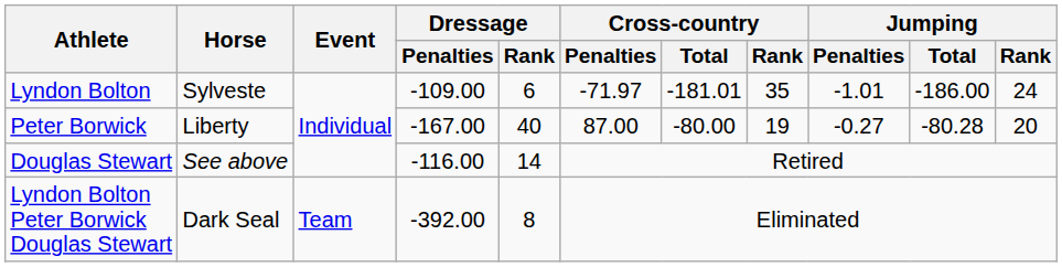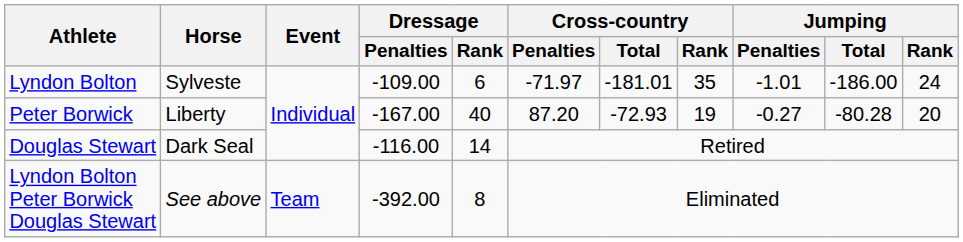 <table class=wikitable style=font-size:90%;text-align:center>
 <tr>
 <th rowspan=2>Athlete</th>
 <th rowspan=2>Horse</th>
 <th rowspan=2>Event</th>
 <th colspan=2>Dressage</th>
 <th colspan=3>Cross-country</th>
 <th colspan=3>Jumping</th>
 </tr>
 <tr style=font-size:95%>
 <th>Penalties</th>
 <th>Rank</th>
 <th>Penalties</th>
 <th>Total</th>
 <th>Rank</th>
 <th>Penalties</th>
 <th>Total</th>
 <th>Rank</th>
 </tr>
 <tr>
 <td align=left><a href='#'>Lyndon Bolton</a></td>
 <td align=left>Sylveste</td>
 <td rowspan=3 align=left><a href='#'>Individual</a></td>
 <td>-109.00</td>
 <td>6</td>
 <td>-71.97</td>
 <td>-181.01</td>
 <td>35</td>
 <td>-1.01</td>
 <td>-186.00</td>
 <td>24</td>
 </tr>
 <tr>
 <td align=left><a href='#'>Peter Borwick</a></td>
 <td align=left>Liberty</td>
 <td>-167.00</td>
 <td>40</td>
-<td>87.00</td>
-<td>-80.00</td>
+<td>87.20</td>
+<td>-72.93</td>
 <td>19</td>
 <td>-0.27</td>
 <td>-80.28</td>
 <td>20</td>
 </tr>
 <tr>
 <td align=left><a href='#'>Douglas Stewart</a></td>
-<td align=left><em>See above</em></td>
+<td align=left>Dark Seal</td>
 <td>-116.00</td>
 <td>14</td>
 <td colspan=6>Retired</td>
 </tr>
 <tr>
 <td align=left><a href='#'>Lyndon Bolton</a><br><a href='#'>Peter Borwick</a><br><a href='#'>Douglas Stewart</a></td>
-<td align=left>Dark Seal</td>
+<td align=left><em>See above</em></td>
 <td align=left><a href='#'>Team</a></td>
 <td>-392.00</td>
 <td>8</td>
 <td colspan=6>Eliminated</td>
 </tr>
 </table>
